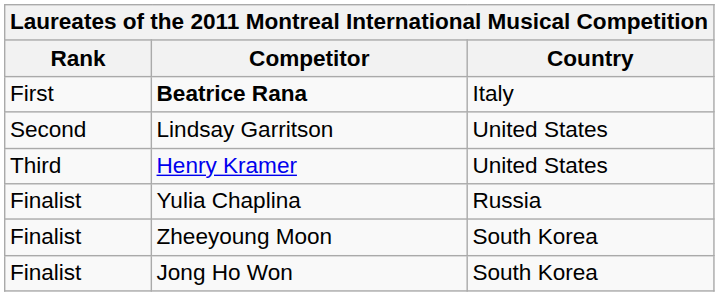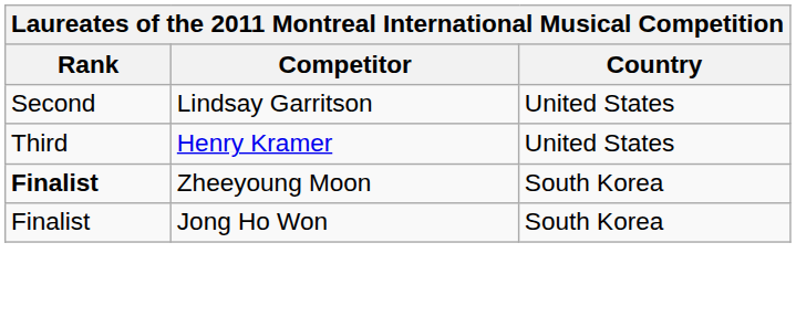 <table class="wikitable">
 <tr>
 <th colspan="3">Laureates of the 2011 Montreal International Musical Competition</th>
 </tr>
 <tr>
 <th>Rank</th>
 <th>Competitor</th>
 <th>Country</th>
-</tr>
-<tr>
-<td>First</td>
-<td><strong>Beatrice Rana</strong></td>
-<td> Italy</td>
 </tr>
 <tr>
 <td>Second</td>
 <td>Lindsay Garritson</td>
 <td> United States</td>
 </tr>
 <tr>
 <td>Third</td>
 <td><a href='#'>Henry Kramer</a></td>
 <td> United States</td>
 </tr>
 <tr>
-<td>Finalist</td>
-<td>Yulia Chaplina</td>
-<td> Russia</td>
-</tr>
-<tr>
-<td>Finalist</td>
+<td><strong>Finalist</strong></td>
 <td>Zheeyoung Moon</td>
 <td> South Korea</td>
 </tr>
 <tr>
 <td>Finalist</td>
 <td>Jong Ho Won</td>
 <td> South Korea</td>
 </tr>
 </table>
